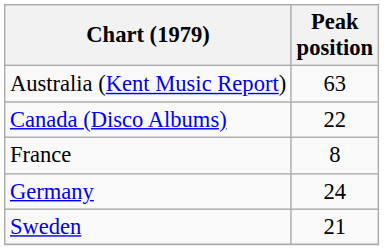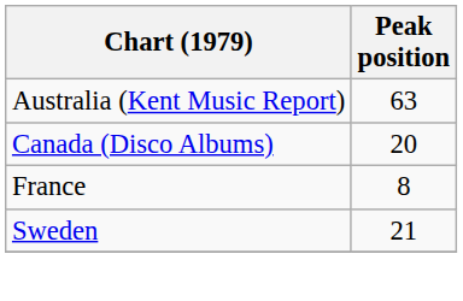 <table class="wikitable sortable plainrowheaders">
 <tr>
 <th scope="col">Chart (1979)</th>
 <th scope="col">Peak<br>position</th>
 </tr>
 <tr>
 <td>Australia (<a href='#'>Kent Music Report</a>)</td>
 <td style="text-align:center;">63</td>
 </tr>
 <tr>
 <td align="left"><a href='#'>Canada (Disco Albums)</a></td>
-<td align="center">22</td>
+<td align="center">20</td>
 </tr>
 <tr>
 <td align="left">France</td>
 <td align="center">8</td>
-</tr>
-<tr>
-<td align="left"><a href='#'>Germany</a></td>
-<td align="center">24</td>
 </tr>
 <tr>
 <td align="left"><a href='#'>Sweden</a></td>
 <td align="center">21</td>
 </tr>
 <tr>
 </tr>
 </table>
